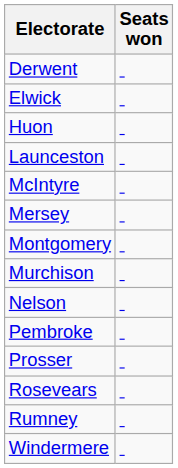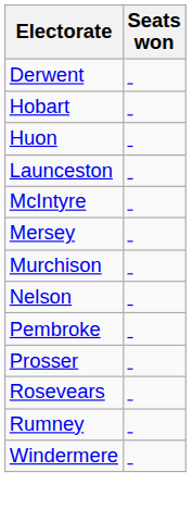 <table class="wikitable">
 <tr>
 <th>Electorate</th>
 <th colspan=1>Seats won</th>
 </tr>
 <tr>
 <td><a href='#'>Derwent</a></td>
 <td width=20 ><a href='#'> </a></td>
 </tr>
 <tr>
-<td><a href='#'>Elwick</a></td>
+<td><a href='#'>Hobart</a></td>
 <td><a href='#'> </a></td>
 </tr>
 <tr>
 <td><a href='#'>Huon</a></td>
 <td><a href='#'> </a></td>
 </tr>
 <tr>
 <td><a href='#'>Launceston</a></td>
 <td width=20 ><a href='#'> </a></td>
 </tr>
 <tr>
 <td><a href='#'>McIntyre</a></td>
 <td width=20 ><a href='#'> </a></td>
 </tr>
 <tr>
 <td><a href='#'>Mersey</a></td>
-<td width=20 ><a href='#'> </a></td>
-</tr>
-<tr>
-<td><a href='#'>Montgomery</a></td>
 <td width=20 ><a href='#'> </a></td>
 </tr>
 <tr>
 <td><a href='#'>Murchison</a></td>
 <td width=20 ><a href='#'> </a></td>
 </tr>
 <tr>
 <td><a href='#'>Nelson</a></td>
 <td width=20 ><a href='#'> </a></td>
 </tr>
 <tr>
 <td><a href='#'>Pembroke</a></td>
 <td width=20 ><a href='#'> </a></td>
 </tr>
 <tr>
 <td><a href='#'>Prosser</a></td>
 <td width=20 ><a href='#'> </a></td>
 </tr>
 <tr>
 <td><a href='#'>Rosevears</a></td>
 <td width=20 ><a href='#'> </a></td>
 </tr>
 <tr>
 <td><a href='#'>Rumney</a></td>
 <td width=20 ><a href='#'> </a></td>
 </tr>
 <tr>
 <td><a href='#'>Windermere</a></td>
 <td width=20 ><a href='#'> </a></td>
 </tr>
 </table>
